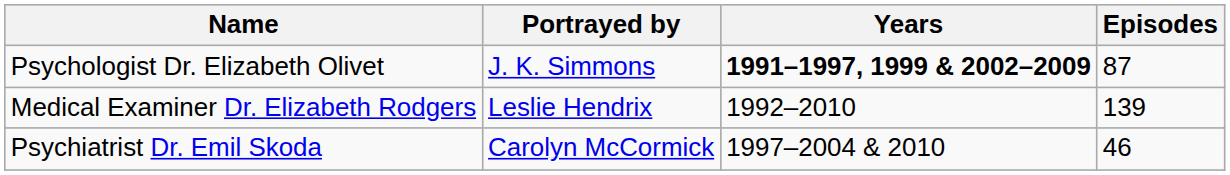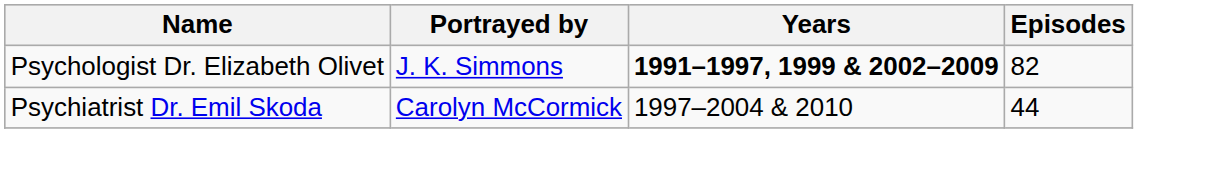 <table class="wikitable sortable">
 <tr>
 <th><strong>Name</strong></th>
 <th><strong>Portrayed by</strong></th>
 <th><strong>Years</strong></th>
 <th><strong>Episodes</strong></th>
 </tr>
 <tr>
 <td>Psychologist Dr. Elizabeth Olivet</td>
 <td><a href='#'>J. K. Simmons</a></td>
 <td><strong>1991–1997, 1999 & 2002–2009</strong></td>
-<td>87</td>
-</tr>
-<tr>
-<td>Medical Examiner <a href='#'>Dr. Elizabeth Rodgers</a></td>
-<td><a href='#'>Leslie Hendrix</a></td>
-<td>1992–2010</td>
-<td>139</td>
+<td>82</td>
 </tr>
 <tr>
 <td>Psychiatrist <a href='#'>Dr. Emil Skoda</a></td>
 <td><a href='#'>Carolyn McCormick</a></td>
 <td>1997–2004 & 2010</td>
-<td>46</td>
+<td>44</td>
 </tr>
 </table>
